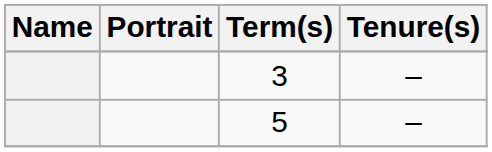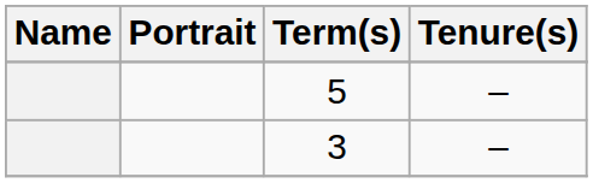 <table class="plainrowheaders wikitable" style="text-align:center">
 <tr align=center>
 <th scope=col>Name</th>
 <th scope=col>Portrait</th>
 <th scope=col>Term(s)</th>
 <th scope=col>Tenure(s)</th>
 </tr>
 <tr>
 </tr>
 <tr>
 <th scope=row></th>
 <td></td>
-<td>3</td>
+<td>5</td>
 <td> –  </td>
 </tr>
 <tr>
 <th scope=row></th>
 <td></td>
-<td>5</td>
+<td>3</td>
 <td> –  </td>
 </tr>
 <tr>
 </tr>
 </table>
